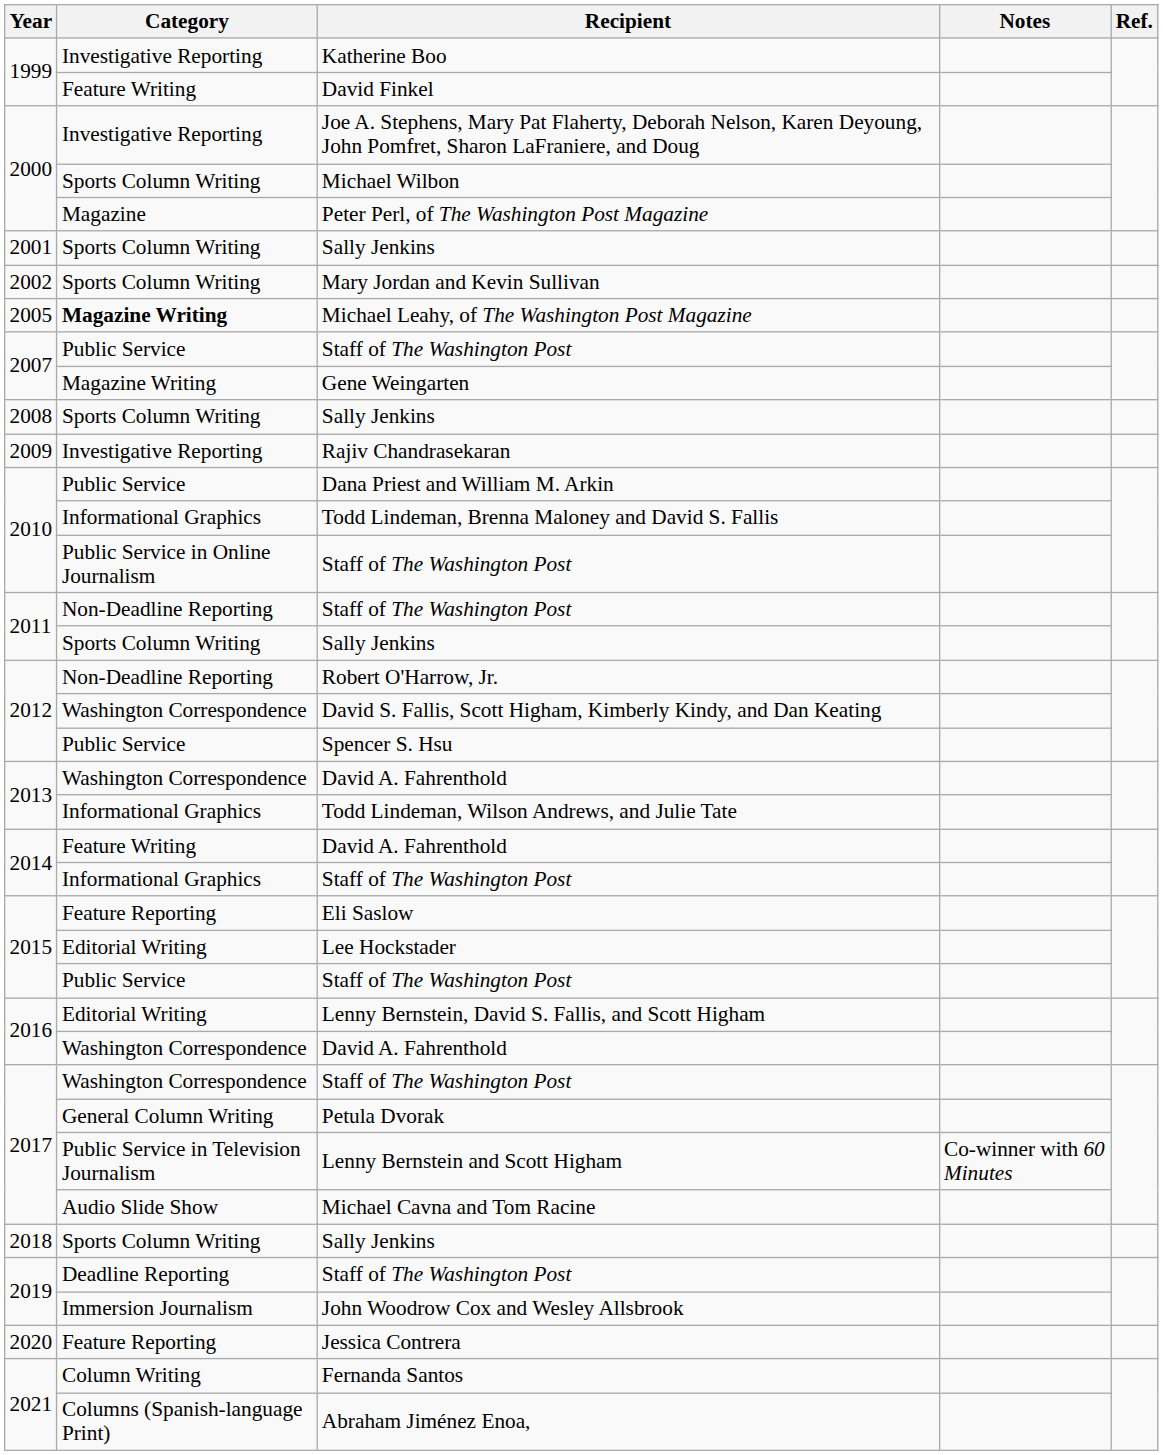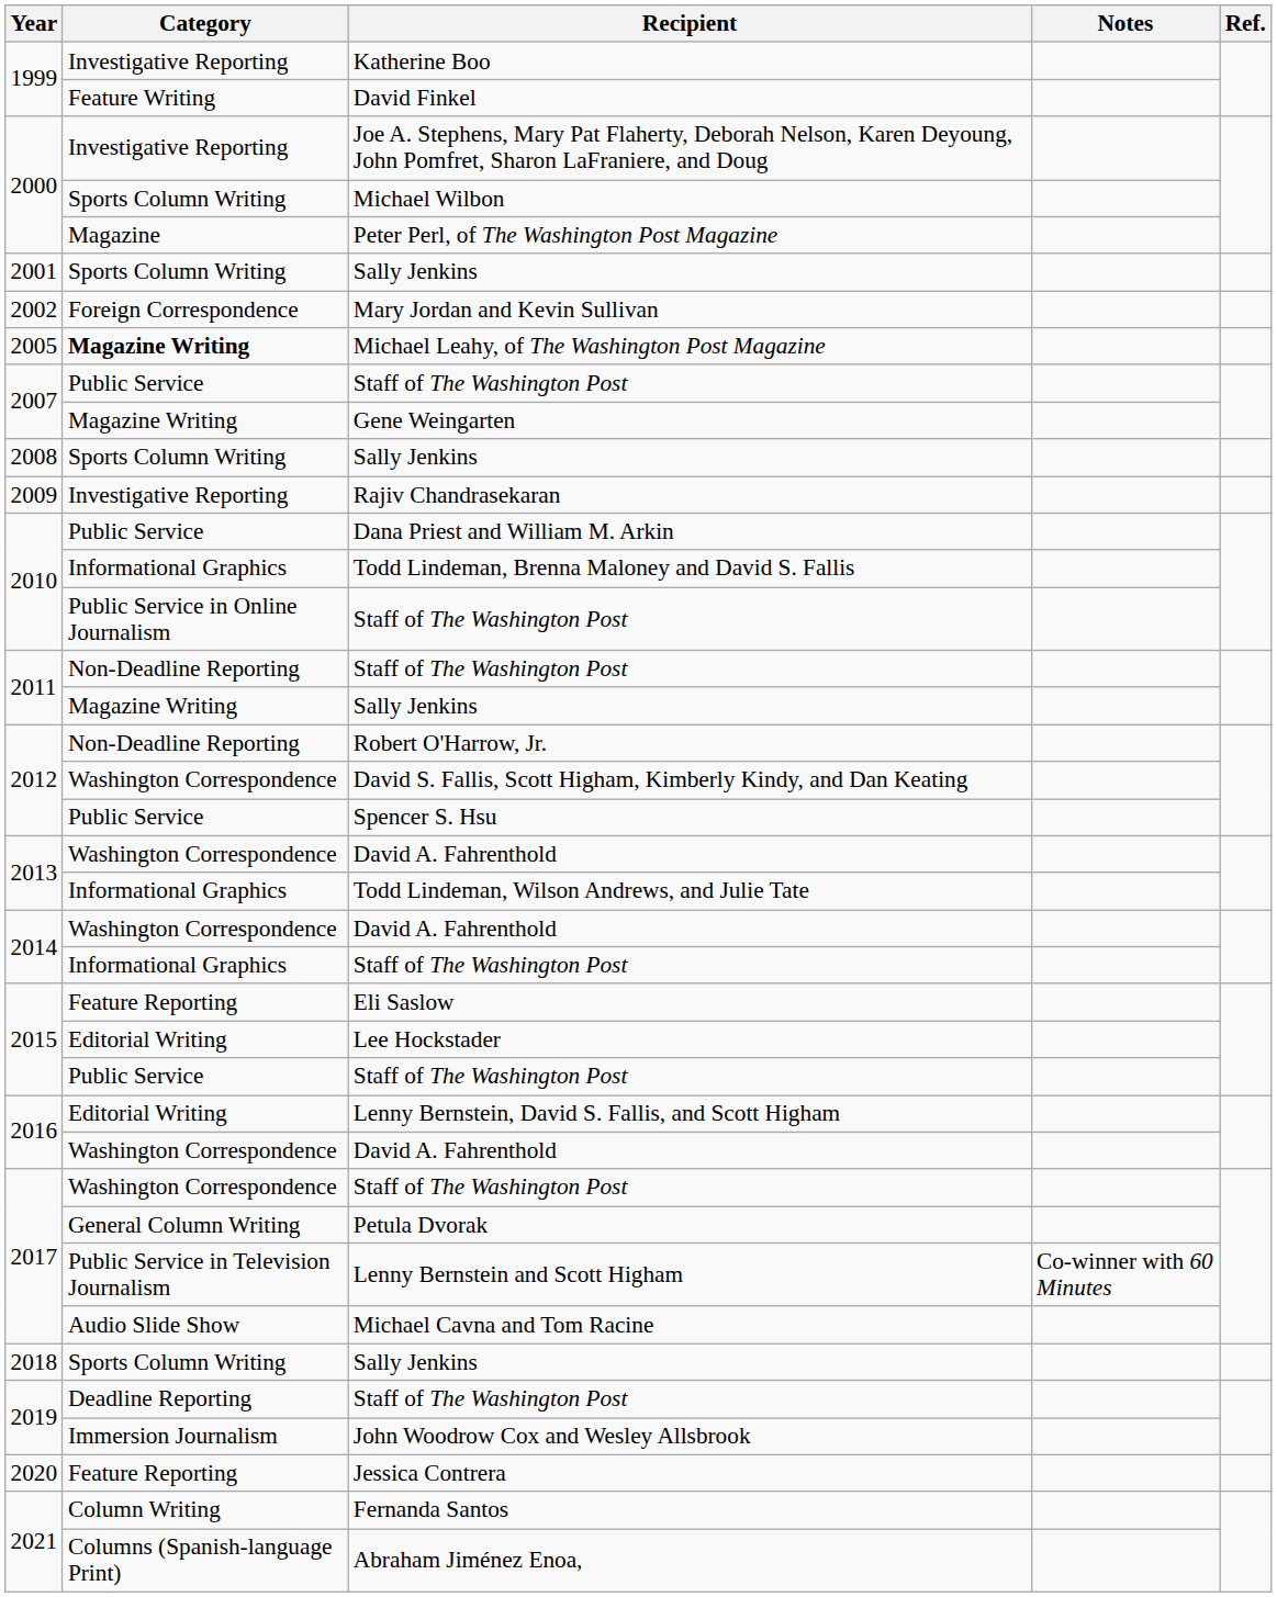 <table class="wikitable">
 <tr>
 <th>Year</th>
 <th>Category</th>
 <th>Recipient</th>
 <th>Notes</th>
 <th>Ref.</th>
 </tr>
 <tr>
 <td rowspan="2">1999</td>
 <td>Investigative Reporting</td>
 <td>Katherine Boo</td>
 <td></td>
 <td rowspan="2"></td>
 </tr>
 <tr>
 <td>Feature Writing</td>
 <td>David Finkel</td>
 <td></td>
 </tr>
 <tr>
 <td rowspan="3">2000</td>
 <td>Investigative Reporting</td>
 <td>Joe A. Stephens, Mary Pat Flaherty, Deborah Nelson, Karen Deyoung, John Pomfret, Sharon LaFraniere, and Doug</td>
 <td></td>
 <td rowspan="3"></td>
 </tr>
 <tr>
 <td>Sports Column Writing</td>
 <td>Michael Wilbon</td>
 <td></td>
 </tr>
 <tr>
 <td>Magazine</td>
 <td>Peter Perl, of <em>The Washington Post Magazine</em></td>
 <td></td>
 </tr>
 <tr>
 <td>2001</td>
 <td>Sports Column Writing</td>
 <td>Sally Jenkins</td>
 <td></td>
 <td></td>
 </tr>
 <tr>
 <td>2002</td>
-<td>Sports Column Writing</td>
+<td>Foreign Correspondence</td>
 <td>Mary Jordan and Kevin Sullivan</td>
 <td></td>
 <td></td>
 </tr>
 <tr>
 <td>2005</td>
 <td><strong>Magazine Writing</strong></td>
 <td>Michael Leahy, of <em>The Washington Post Magazine</em></td>
 <td></td>
 <td></td>
 </tr>
 <tr>
 <td rowspan="2">2007</td>
 <td>Public Service</td>
 <td>Staff of <em>The Washington Post</em></td>
 <td></td>
 <td rowspan="2"></td>
 </tr>
 <tr>
 <td>Magazine Writing</td>
 <td>Gene Weingarten</td>
 <td></td>
 </tr>
 <tr>
 <td>2008</td>
 <td>Sports Column Writing</td>
 <td>Sally Jenkins</td>
 <td></td>
 <td></td>
 </tr>
 <tr>
 <td>2009</td>
 <td>Investigative Reporting</td>
 <td>Rajiv Chandrasekaran</td>
 <td></td>
 <td></td>
 </tr>
 <tr>
 <td rowspan="3">2010</td>
 <td>Public Service</td>
 <td>Dana Priest and William M. Arkin</td>
 <td></td>
 <td rowspan="3"></td>
 </tr>
 <tr>
 <td>Informational Graphics</td>
 <td>Todd Lindeman, Brenna Maloney and David S. Fallis</td>
 <td></td>
 </tr>
 <tr>
 <td>Public Service in Online Journalism</td>
 <td>Staff of <em>The Washington Post</em></td>
 <td></td>
 </tr>
 <tr>
 <td rowspan="2">2011</td>
 <td>Non-Deadline Reporting</td>
 <td>Staff of <em>The Washington Post</em></td>
 <td></td>
 <td rowspan="2"></td>
 </tr>
 <tr>
-<td>Sports Column Writing</td>
+<td>Magazine Writing</td>
 <td>Sally Jenkins</td>
 <td></td>
 </tr>
 <tr>
 <td rowspan="3">2012</td>
 <td>Non-Deadline Reporting</td>
 <td>Robert O'Harrow, Jr.</td>
 <td></td>
 <td rowspan="3"></td>
 </tr>
 <tr>
 <td>Washington Correspondence</td>
 <td>David S. Fallis, Scott Higham, Kimberly Kindy, and Dan Keating</td>
 <td></td>
 </tr>
 <tr>
 <td>Public Service</td>
 <td>Spencer S. Hsu</td>
 <td></td>
 </tr>
 <tr>
 <td rowspan="2">2013</td>
 <td>Washington Correspondence</td>
 <td>David A. Fahrenthold</td>
 <td></td>
 <td rowspan="2"></td>
 </tr>
 <tr>
 <td>Informational Graphics</td>
 <td>Todd Lindeman, Wilson Andrews, and Julie Tate</td>
 <td></td>
 </tr>
 <tr>
 <td rowspan="2">2014</td>
-<td>Feature Writing</td>
+<td>Washington Correspondence</td>
 <td>David A. Fahrenthold</td>
 <td></td>
 <td rowspan="2"></td>
 </tr>
 <tr>
 <td>Informational Graphics</td>
 <td>Staff of <em>The Washington Post</em></td>
 <td></td>
 </tr>
 <tr>
 <td rowspan="3">2015</td>
 <td>Feature Reporting</td>
 <td>Eli Saslow</td>
 <td></td>
 <td rowspan="3"></td>
 </tr>
 <tr>
 <td>Editorial Writing</td>
 <td>Lee Hockstader</td>
 <td></td>
 </tr>
 <tr>
 <td>Public Service</td>
 <td>Staff of <em>The Washington Post</em></td>
 <td></td>
 </tr>
 <tr>
 <td rowspan="2">2016</td>
 <td>Editorial Writing</td>
 <td>Lenny Bernstein, David S. Fallis, and Scott Higham</td>
 <td></td>
 <td rowspan="2"></td>
 </tr>
 <tr>
 <td>Washington Correspondence</td>
 <td>David A. Fahrenthold</td>
 <td></td>
 </tr>
 <tr>
 <td rowspan="4">2017</td>
 <td>Washington Correspondence</td>
 <td>Staff of <em>The Washington Post</em></td>
 <td></td>
 <td rowspan="4"></td>
 </tr>
 <tr>
 <td>General Column Writing</td>
 <td>Petula Dvorak</td>
 <td></td>
 </tr>
 <tr>
 <td>Public Service in Television Journalism</td>
 <td>Lenny Bernstein and Scott Higham</td>
 <td>Co-winner with <em>60 Minutes</em></td>
 </tr>
 <tr>
 <td>Audio Slide Show</td>
 <td>Michael Cavna and Tom Racine</td>
 <td></td>
 </tr>
 <tr>
 <td>2018</td>
 <td>Sports Column Writing</td>
 <td>Sally Jenkins</td>
 <td></td>
 <td></td>
 </tr>
 <tr>
 <td rowspan="2">2019</td>
 <td>Deadline Reporting</td>
 <td>Staff of <em>The Washington Post</em></td>
 <td></td>
 <td rowspan="2"></td>
 </tr>
 <tr>
 <td>Immersion Journalism</td>
 <td>John Woodrow Cox and Wesley Allsbrook</td>
 <td></td>
 </tr>
 <tr>
 <td>2020</td>
 <td>Feature Reporting</td>
 <td>Jessica Contrera</td>
 <td></td>
 <td></td>
 </tr>
 <tr>
 <td rowspan="2">2021</td>
 <td>Column Writing</td>
 <td>Fernanda Santos</td>
 <td></td>
 <td rowspan="2"></td>
 </tr>
 <tr>
 <td>Columns (Spanish-language Print)</td>
 <td>Abraham Jiménez Enoa,</td>
 <td></td>
 </tr>
 </table>
